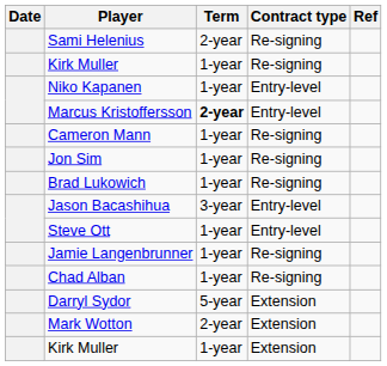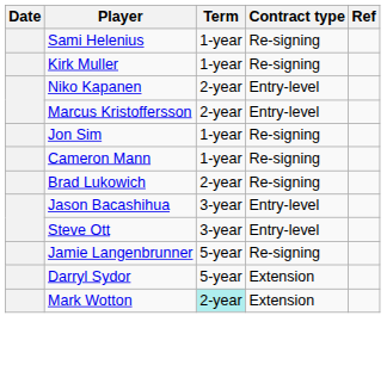 <table class="wikitable plainrowheaders">
 <tr style="background:#ddd; text-align:center;">
 <th>Date</th>
 <th>Player</th>
 <th>Term</th>
 <th>Contract type</th>
 <th>Ref</th>
 </tr>
 <tr>
 <th scope="row"></th>
 <td><a href='#'>Sami Helenius</a></td>
-<td>2-year</td>
+<td>1-year</td>
 <td>Re-signing</td>
 <td></td>
 </tr>
 <tr>
 <th scope="row"></th>
 <td><a href='#'>Kirk Muller</a></td>
 <td>1-year</td>
 <td>Re-signing</td>
 <td></td>
 </tr>
 <tr>
 <th scope="row" rowspan=2></th>
 <td><a href='#'>Niko Kapanen</a></td>
-<td>1-year</td>
+<td>2-year</td>
 <td>Entry-level</td>
 <td></td>
 </tr>
 <tr>
 <td><a href='#'>Marcus Kristoffersson</a></td>
-<td><strong>2-year</strong></td>
+<td>2-year</td>
 <td>Entry-level</td>
+<td></td>
+</tr>
+<tr>
+<th scope="row"></th>
+<td><a href='#'>Jon Sim</a></td>
+<td>1-year</td>
+<td>Re-signing</td>
 <td></td>
 </tr>
 <tr>
 <th scope="row"></th>
 <td><a href='#'>Cameron Mann</a></td>
 <td>1-year</td>
 <td>Re-signing</td>
 <td></td>
 </tr>
 <tr>
 <th scope="row"></th>
-<td><a href='#'>Jon Sim</a></td>
-<td>1-year</td>
-<td>Re-signing</td>
-<td></td>
-</tr>
-<tr>
-<th scope="row"></th>
 <td><a href='#'>Brad Lukowich</a></td>
-<td>1-year</td>
+<td>2-year</td>
 <td>Re-signing</td>
 <td></td>
 </tr>
 <tr>
 <th scope="row" rowspan=2></th>
 <td><a href='#'>Jason Bacashihua</a></td>
 <td>3-year</td>
 <td>Entry-level</td>
 <td></td>
 </tr>
 <tr>
 <td><a href='#'>Steve Ott</a></td>
-<td>1-year</td>
+<td>3-year</td>
 <td>Entry-level</td>
 <td></td>
 </tr>
 <tr>
 <th scope="row"></th>
 <td><a href='#'>Jamie Langenbrunner</a></td>
-<td>1-year</td>
-<td>Re-signing</td>
-<td></td>
-</tr>
-<tr>
-<th scope="row"></th>
-<td><a href='#'>Chad Alban</a></td>
-<td>1-year</td>
+<td>5-year</td>
 <td>Re-signing</td>
 <td></td>
 </tr>
 <tr>
 <th scope="row"></th>
 <td><a href='#'>Darryl Sydor</a></td>
 <td>5-year</td>
 <td>Extension</td>
 <td></td>
 </tr>
 <tr>
 <th scope="row"></th>
 <td><a href='#'>Mark Wotton</a></td>
-<td>2-year</td>
-<td>Extension</td>
-<td></td>
-</tr>
-<tr>
-<th scope="row"></th>
-<td>Kirk Muller</td>
-<td>1-year</td>
+<td style="background: paleturquoise;">2-year</td>
 <td>Extension</td>
 <td></td>
 </tr>
 </table>
